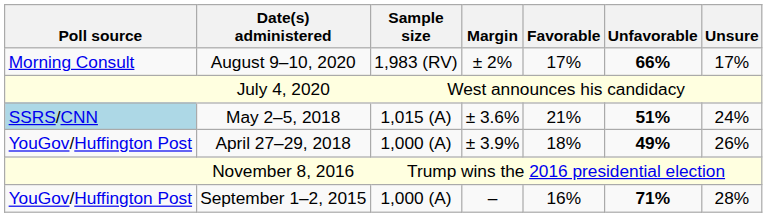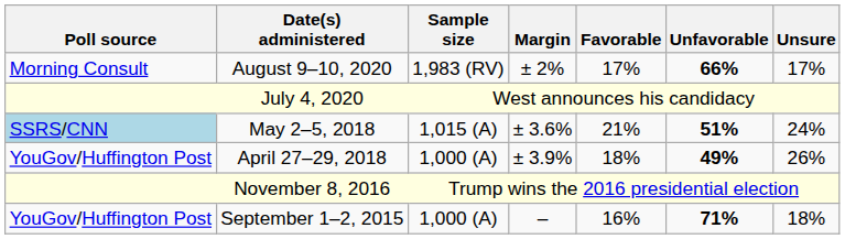 <table class="wikitable sortable" style="font-size:90%;text-align:center;">
 <tr valign=bottom style="font-size:90%;">
 <th>Poll source</th>
 <th data-sort-type="date">Date(s)<br>administered</th>
 <th data-sort-type="number">Sample<br>size</th>
 <th>Margin<br></th>
 <th>Favorable</th>
 <th>Unfavorable</th>
 <th>Unsure</th>
 </tr>
 <tr>
 <td style="text-align:left;"><a href='#'>Morning Consult</a></td>
 <td data-sort-value="August 10, 2020">August 9–10, 2020</td>
 <td>1,983 (RV)</td>
 <td>± 2%</td>
 <td>17%</td>
 <td><strong>66%</strong></td>
 <td>17%</td>
 </tr>
 <tr style="background:lightyellow;">
 <td style="border-right-style:hidden;"></td>
 <td style="border-right-style:hidden;">July 4, 2020</td>
 <td colspan="10">West announces his candidacy</td>
 </tr>
 <tr>
 <td style="background: lightblue; text-align:left;"><a href='#'>SSRS</a>/<a href='#'>CNN</a></td>
 <td data-sort-value="May 5, 2018">May 2–5, 2018</td>
 <td>1,015 (A)</td>
 <td>± 3.6%</td>
 <td>21%</td>
 <td><strong>51%</strong></td>
 <td>24%</td>
 </tr>
 <tr>
 <td style="text-align:left;"><a href='#'>YouGov</a>/<a href='#'>Huffington Post</a></td>
 <td data-sort-value="April 29, 2018">April 27–29, 2018</td>
 <td>1,000 (A)</td>
 <td>± 3.9%</td>
 <td>18%</td>
 <td><strong>49%</strong></td>
 <td>26%</td>
 </tr>
 <tr style="background:lightyellow;">
 <td style="border-right-style:hidden;"></td>
 <td style="border-right-style:hidden;">November 8, 2016</td>
 <td colspan="10">Trump wins the <a href='#'>2016 presidential election</a></td>
 </tr>
 <tr>
 <td style="text-align:left;"><a href='#'>YouGov</a>/<a href='#'>Huffington Post</a></td>
 <td data-sort-value="September 2, 2015">September 1–2, 2015</td>
 <td>1,000 (A)</td>
 <td>–</td>
 <td>16%</td>
 <td><strong>71%</strong></td>
-<td>28%</td>
+<td>18%</td>
 </tr>
 </table>
